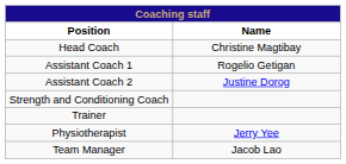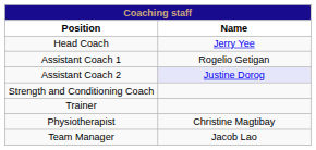 <table class="wikitable sortable" style="font-size:90%; text-align:center;">
 <tr>
 <th colspan="5" style= "background:#180B8E; color:#CCA97E; text-align: center">Coaching staff</th>
 </tr>
 <tr align=center>
 <th style="width:15em; background:White; color:Black;">Position</th>
 <th style="width:15em; background:White; color:Black;">Name</th>
 </tr>
 <tr>
 <td>Head Coach</td>
-<td> Christine Magtibay</td>
+<td> <a href='#'>Jerry Yee</a></td>
 </tr>
 <tr>
 <td>Assistant Coach 1</td>
 <td> Rogelio Getigan</td>
 </tr>
 <tr>
 <td>Assistant Coach 2</td>
-<td> <a href='#'>Justine Dorog</a></td>
+<td style="background: lavender;"> <a href='#'>Justine Dorog</a></td>
 </tr>
 <tr>
 <td>Strength and Conditioning Coach</td>
 <td></td>
 </tr>
 <tr>
 <td>Trainer</td>
 <td></td>
 </tr>
 <tr>
 <td>Physiotherapist</td>
-<td> <a href='#'>Jerry Yee</a></td>
+<td> Christine Magtibay</td>
 </tr>
 <tr>
 <td>Team Manager</td>
 <td> Jacob Lao</td>
 </tr>
 </table>
